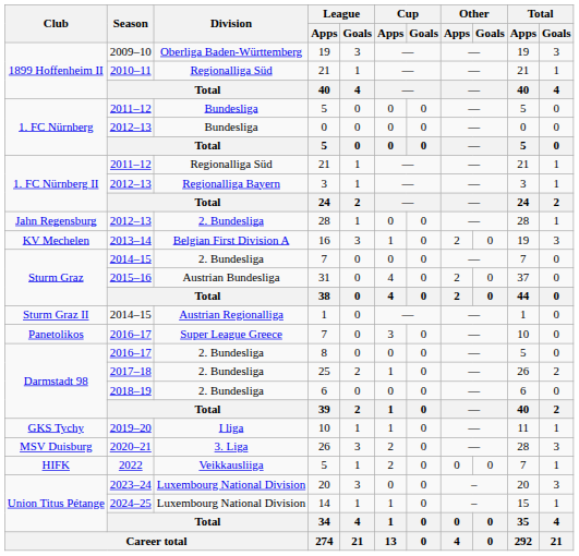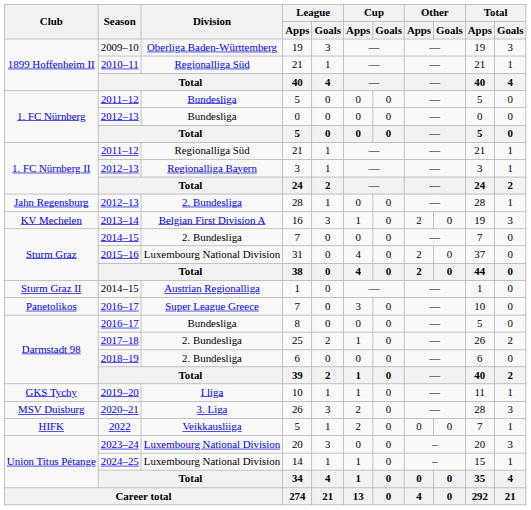 <table class="wikitable" style="text-align:center">
 <tr>
 <th rowspan="2">Club</th>
 <th rowspan="2">Season</th>
 <th rowspan="2">Division</th>
 <th colspan="2">League</th>
 <th colspan="2">Cup</th>
 <th colspan="2">Other</th>
 <th colspan="2">Total</th>
 </tr>
 <tr>
 <th>Apps</th>
 <th>Goals</th>
 <th>Apps</th>
 <th>Goals</th>
 <th>Apps</th>
 <th>Goals</th>
 <th>Apps</th>
 <th>Goals</th>
 </tr>
 <tr>
 <td rowspan="3"><a href='#'>1899 Hoffenheim II</a></td>
 <td>2009–10</td>
 <td><a href='#'>Oberliga Baden-Württemberg</a></td>
 <td>19</td>
 <td>3</td>
 <td colspan=2>—</td>
 <td colspan=2>—</td>
 <td>19</td>
 <td>3</td>
 </tr>
 <tr>
 <td><a href='#'>2010–11</a></td>
 <td><a href='#'>Regionalliga Süd</a></td>
 <td>21</td>
 <td>1</td>
 <td colspan=2>—</td>
 <td colspan=2>—</td>
 <td>21</td>
 <td>1</td>
 </tr>
 <tr>
 <th colspan="2">Total</th>
 <th>40</th>
 <th>4</th>
 <th colspan=2>—</th>
 <th colspan=2>—</th>
 <th>40</th>
 <th>4</th>
 </tr>
 <tr>
 <td rowspan="3"><a href='#'>1. FC Nürnberg</a></td>
 <td><a href='#'>2011–12</a></td>
 <td><a href='#'>Bundesliga</a></td>
 <td>5</td>
 <td>0</td>
 <td>0</td>
 <td>0</td>
 <td colspan=2>—</td>
 <td>5</td>
 <td>0</td>
 </tr>
 <tr>
 <td><a href='#'>2012–13</a></td>
 <td>Bundesliga</td>
 <td>0</td>
 <td>0</td>
 <td>0</td>
 <td>0</td>
 <td colspan=2>—</td>
 <td>0</td>
 <td>0</td>
 </tr>
 <tr>
 <th colspan="2">Total</th>
 <th>5</th>
 <th>0</th>
 <th>0</th>
 <th>0</th>
 <th colspan=2>—</th>
 <th>5</th>
 <th>0</th>
 </tr>
 <tr>
 <td rowspan="3"><a href='#'>1. FC Nürnberg II</a></td>
 <td><a href='#'>2011–12</a></td>
 <td>Regionalliga Süd</td>
 <td>21</td>
 <td>1</td>
 <td colspan=2>—</td>
 <td colspan=2>—</td>
 <td>21</td>
 <td>1</td>
 </tr>
 <tr>
 <td><a href='#'>2012–13</a></td>
 <td><a href='#'>Regionalliga Bayern</a></td>
 <td>3</td>
 <td>1</td>
 <td colspan=2>—</td>
 <td colspan=2>—</td>
 <td>3</td>
 <td>1</td>
 </tr>
 <tr>
 <th colspan="2">Total</th>
 <th>24</th>
 <th>2</th>
 <th colspan=2>—</th>
 <th colspan=2>—</th>
 <th>24</th>
 <th>2</th>
 </tr>
 <tr>
 <td><a href='#'>Jahn Regensburg</a></td>
 <td><a href='#'>2012–13</a></td>
 <td><a href='#'>2. Bundesliga</a></td>
 <td>28</td>
 <td>1</td>
 <td>0</td>
 <td>0</td>
 <td colspan=2>—</td>
 <td>28</td>
 <td>1</td>
 </tr>
 <tr>
 <td><a href='#'>KV Mechelen</a></td>
 <td><a href='#'>2013–14</a></td>
 <td><a href='#'>Belgian First Division A</a></td>
 <td>16</td>
 <td>3</td>
 <td>1</td>
 <td>0</td>
 <td>2</td>
 <td>0</td>
 <td>19</td>
 <td>3</td>
 </tr>
 <tr>
 <td rowspan="3"><a href='#'>Sturm Graz</a></td>
 <td><a href='#'>2014–15</a></td>
 <td>2. Bundesliga</td>
 <td>7</td>
 <td>0</td>
 <td>0</td>
 <td>0</td>
 <td colspan=2>—</td>
 <td>7</td>
 <td>0</td>
 </tr>
 <tr>
 <td><a href='#'>2015–16</a></td>
-<td>Austrian Bundesliga</td>
+<td>Luxembourg National Division</td>
 <td>31</td>
 <td>0</td>
 <td>4</td>
 <td>0</td>
 <td>2</td>
 <td>0</td>
 <td>37</td>
 <td>0</td>
 </tr>
 <tr>
 <th colspan="2">Total</th>
 <th>38</th>
 <th>0</th>
 <th>4</th>
 <th>0</th>
 <th>2</th>
 <th>0</th>
 <th>44</th>
 <th>0</th>
 </tr>
 <tr>
 <td><a href='#'>Sturm Graz II</a></td>
 <td>2014–15</td>
 <td><a href='#'>Austrian Regionalliga</a></td>
 <td>1</td>
 <td>0</td>
 <td colspan=2>—</td>
 <td colspan=2>—</td>
 <td>1</td>
 <td>0</td>
 </tr>
 <tr>
 <td><a href='#'>Panetolikos</a></td>
 <td><a href='#'>2016–17</a></td>
 <td><a href='#'>Super League Greece</a></td>
 <td>7</td>
 <td>0</td>
 <td>3</td>
 <td>0</td>
 <td colspan=2>—</td>
 <td>10</td>
 <td>0</td>
 </tr>
 <tr>
 <td rowspan="4"><a href='#'>Darmstadt 98</a></td>
 <td><a href='#'>2016–17</a></td>
-<td>2. Bundesliga</td>
+<td>Bundesliga</td>
 <td>8</td>
 <td>0</td>
 <td>0</td>
 <td>0</td>
 <td colspan=2>—</td>
 <td>5</td>
 <td>0</td>
 </tr>
 <tr>
 <td><a href='#'>2017–18</a></td>
 <td>2. Bundesliga</td>
 <td>25</td>
 <td>2</td>
 <td>1</td>
 <td>0</td>
 <td colspan=2>—</td>
 <td>26</td>
 <td>2</td>
 </tr>
 <tr>
 <td><a href='#'>2018–19</a></td>
 <td>2. Bundesliga</td>
 <td>6</td>
 <td>0</td>
 <td>0</td>
 <td>0</td>
 <td colspan=2>—</td>
 <td>6</td>
 <td>0</td>
 </tr>
 <tr>
 <th colspan="2">Total</th>
 <th>39</th>
 <th>2</th>
 <th>1</th>
 <th>0</th>
 <th colspan=2>—</th>
 <th>40</th>
 <th>2</th>
 </tr>
 <tr>
 <td><a href='#'>GKS Tychy</a></td>
 <td><a href='#'>2019–20</a></td>
 <td><a href='#'>I liga</a></td>
 <td>10</td>
 <td>1</td>
 <td>1</td>
 <td>0</td>
 <td colspan=2>—</td>
 <td>11</td>
 <td>1</td>
 </tr>
 <tr>
 <td><a href='#'>MSV Duisburg</a></td>
 <td><a href='#'>2020–21</a></td>
 <td><a href='#'>3. Liga</a></td>
 <td>26</td>
 <td>3</td>
 <td>2</td>
 <td>0</td>
 <td colspan=2>—</td>
 <td>28</td>
 <td>3</td>
 </tr>
 <tr>
 <td><a href='#'>HIFK</a></td>
 <td><a href='#'>2022</a></td>
 <td><a href='#'>Veikkausliiga</a></td>
 <td>5</td>
 <td>1</td>
 <td>2</td>
 <td>0</td>
 <td>0</td>
 <td>0</td>
 <td>7</td>
 <td>1</td>
 </tr>
 <tr>
 <td rowspan=3><a href='#'>Union Titus Pétange</a></td>
 <td><a href='#'>2023–24</a></td>
 <td><a href='#'>Luxembourg National Division</a></td>
 <td>20</td>
 <td>3</td>
 <td>0</td>
 <td>0</td>
 <td colspan=2>–</td>
 <td>20</td>
 <td>3</td>
 </tr>
 <tr>
 <td><a href='#'>2024–25</a></td>
 <td>Luxembourg National Division</td>
 <td>14</td>
 <td>1</td>
 <td>1</td>
 <td>0</td>
 <td colspan=2>–</td>
 <td>15</td>
 <td>1</td>
 </tr>
 <tr>
 <th colspan=2>Total</th>
 <th>34</th>
 <th>4</th>
 <th>1</th>
 <th>0</th>
 <th>0</th>
 <th>0</th>
 <th>35</th>
 <th>4</th>
 </tr>
 <tr>
 <th colspan="3">Career total</th>
 <th>274</th>
 <th>21</th>
 <th>13</th>
 <th>0</th>
 <th>4</th>
 <th>0</th>
 <th>292</th>
 <th>21</th>
 </tr>
 </table>
